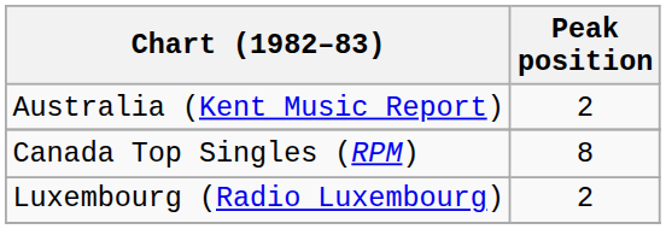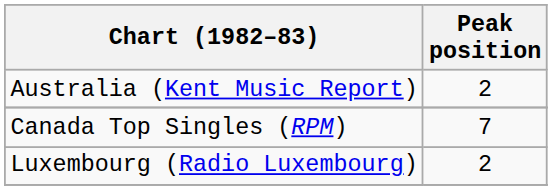 <table class="wikitable sortable">
 <tr>
 <th>Chart (1982–83)</th>
 <th>Peak<br>position</th>
 </tr>
 <tr>
 <td>Australia (<a href='#'>Kent Music Report</a>)</td>
 <td align="center">2</td>
 </tr>
 <tr>
 </tr>
 <tr>
 <td>Canada Top Singles (<em><a href='#'>RPM</a></em>)</td>
-<td align="center">8</td>
+<td align="center">7</td>
 </tr>
 <tr>
 <td>Luxembourg (<a href='#'>Radio Luxembourg</a>)</td>
 <td align="center">2</td>
 </tr>
 <tr>
 </tr>
 <tr>
 </tr>
 <tr>
 </tr>
 <tr>
 </tr>
 <tr>
 </tr>
 <tr>
 </tr>
 </table>
